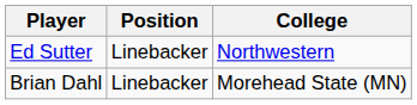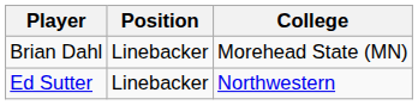 <table class="wikitable">
 <tr>
 <th>Player</th>
 <th>Position</th>
 <th>College</th>
 </tr>
 <tr>
+<td>Brian Dahl</td>
+<td>Linebacker</td>
+<td>Morehead State (MN)</td>
+</tr>
+<tr>
 <td><a href='#'>Ed Sutter</a></td>
 <td>Linebacker</td>
 <td><a href='#'>Northwestern</a></td>
 </tr>
-<tr>
-<td>Brian Dahl</td>
-<td>Linebacker</td>
-<td>Morehead State (MN)</td>
-</tr>
 </table>
